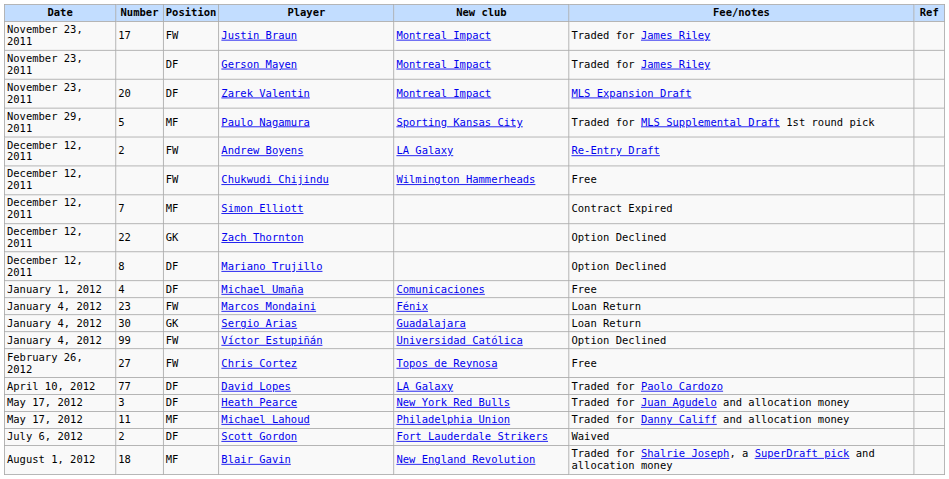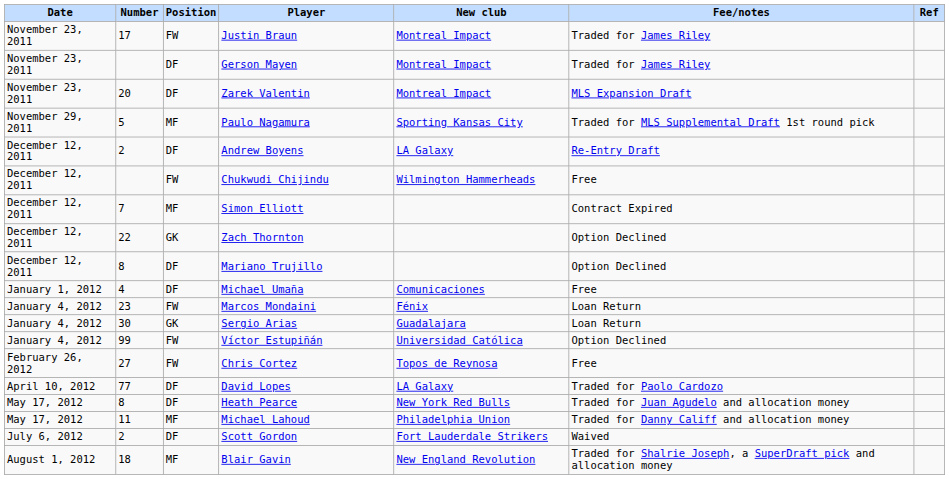 <table class="wikitable" style="text-align:left; font-size:95%;">
 <tr>
 <th style="background:#c2ddff; width:125px;">Date</th>
 <th style="background:#c2ddff; width:50px;">Number</th>
 <th style="background:#c2ddff; width:50px;">Position</th>
 <th style="background:#c2ddff; width:200px;">Player</th>
 <th style="background:#c2ddff; width:200px;">New club</th>
 <th style="background:#c2ddff; width:400px;">Fee/notes</th>
 <th style="background:#c2ddff; width:30px;">Ref</th>
 </tr>
 <tr>
 <td>November 23, 2011</td>
 <td>17</td>
 <td>FW</td>
 <td> <a href='#'>Justin Braun</a></td>
 <td><a href='#'>Montreal Impact</a></td>
 <td>Traded for <a href='#'>James Riley</a></td>
 <td></td>
 </tr>
 <tr>
 <td>November 23, 2011</td>
 <td></td>
 <td>DF</td>
 <td> <a href='#'>Gerson Mayen</a></td>
 <td><a href='#'>Montreal Impact</a></td>
 <td>Traded for <a href='#'>James Riley</a></td>
 <td></td>
 </tr>
 <tr>
 <td>November 23, 2011</td>
 <td>20</td>
 <td>DF</td>
 <td> <a href='#'>Zarek Valentin</a></td>
 <td><a href='#'>Montreal Impact</a></td>
 <td><a href='#'>MLS Expansion Draft</a></td>
 <td></td>
 </tr>
 <tr>
 <td>November 29, 2011</td>
 <td>5</td>
 <td>MF</td>
 <td> <a href='#'>Paulo Nagamura</a></td>
 <td><a href='#'>Sporting Kansas City</a></td>
 <td>Traded for <a href='#'>MLS Supplemental Draft</a> 1st round pick</td>
 <td></td>
 </tr>
 <tr>
 <td>December 12, 2011</td>
 <td>2</td>
-<td>FW</td>
+<td>DF</td>
 <td> <a href='#'>Andrew Boyens</a></td>
 <td><a href='#'>LA Galaxy</a></td>
 <td><a href='#'>Re-Entry Draft</a></td>
 <td></td>
 </tr>
 <tr>
 <td>December 12, 2011</td>
 <td></td>
 <td>FW</td>
 <td> <a href='#'>Chukwudi Chijindu</a></td>
 <td><a href='#'>Wilmington Hammerheads</a></td>
 <td>Free</td>
 <td></td>
 </tr>
 <tr>
 <td>December 12, 2011</td>
 <td>7</td>
 <td>MF</td>
 <td> <a href='#'>Simon Elliott</a></td>
 <td></td>
 <td>Contract Expired</td>
 <td></td>
 </tr>
 <tr>
 <td>December 12, 2011</td>
 <td>22</td>
 <td>GK</td>
 <td> <a href='#'>Zach Thornton</a></td>
 <td></td>
 <td>Option Declined</td>
 <td></td>
 </tr>
 <tr>
 <td>December 12, 2011</td>
 <td>8</td>
 <td>DF</td>
 <td> <a href='#'>Mariano Trujillo</a></td>
 <td></td>
 <td>Option Declined</td>
 <td></td>
 </tr>
 <tr>
 <td>January 1, 2012</td>
 <td>4</td>
 <td>DF</td>
 <td> <a href='#'>Michael Umaña</a></td>
 <td> <a href='#'>Comunicaciones</a></td>
 <td>Free</td>
 <td></td>
 </tr>
 <tr>
 <td>January 4, 2012</td>
 <td>23</td>
 <td>FW</td>
 <td> <a href='#'>Marcos Mondaini</a></td>
 <td> <a href='#'>Fénix</a></td>
 <td>Loan Return</td>
 <td></td>
 </tr>
 <tr>
 <td>January 4, 2012</td>
 <td>30</td>
 <td>GK</td>
 <td> <a href='#'>Sergio Arias</a></td>
 <td> <a href='#'>Guadalajara</a></td>
 <td>Loan Return</td>
 <td></td>
 </tr>
 <tr>
 <td>January 4, 2012</td>
 <td>99</td>
 <td>FW</td>
 <td> <a href='#'>Víctor Estupiñán</a></td>
 <td> <a href='#'>Universidad Católica</a></td>
 <td>Option Declined</td>
 <td></td>
 </tr>
 <tr>
 <td>February 26, 2012</td>
 <td>27</td>
 <td>FW</td>
 <td> <a href='#'>Chris Cortez</a></td>
 <td> <a href='#'>Topos de Reynosa</a></td>
 <td>Free</td>
 <td></td>
 </tr>
 <tr>
 <td>April 10, 2012</td>
 <td>77</td>
 <td>DF</td>
 <td> <a href='#'>David Lopes</a></td>
 <td><a href='#'>LA Galaxy</a></td>
 <td>Traded for <a href='#'>Paolo Cardozo</a></td>
 <td></td>
 </tr>
 <tr>
 <td>May 17, 2012</td>
-<td>3</td>
+<td>8</td>
 <td>DF</td>
 <td> <a href='#'>Heath Pearce</a></td>
 <td><a href='#'>New York Red Bulls</a></td>
 <td>Traded for <a href='#'>Juan Agudelo</a> and allocation money</td>
 <td></td>
 </tr>
 <tr>
 <td>May 17, 2012</td>
 <td>11</td>
 <td>MF</td>
 <td> <a href='#'>Michael Lahoud</a></td>
 <td><a href='#'>Philadelphia Union</a></td>
 <td>Traded for <a href='#'>Danny Califf</a> and allocation money</td>
 <td></td>
 </tr>
 <tr>
 <td>July 6, 2012</td>
 <td>2</td>
 <td>DF</td>
 <td> <a href='#'>Scott Gordon</a></td>
 <td><a href='#'>Fort Lauderdale Strikers</a></td>
 <td>Waived</td>
 <td></td>
 </tr>
 <tr>
 <td>August 1, 2012</td>
 <td>18</td>
 <td>MF</td>
 <td> <a href='#'>Blair Gavin</a></td>
 <td><a href='#'>New England Revolution</a></td>
 <td>Traded for <a href='#'>Shalrie Joseph</a>, a <a href='#'>SuperDraft pick</a> and allocation money</td>
 <td></td>
 </tr>
 </table>
